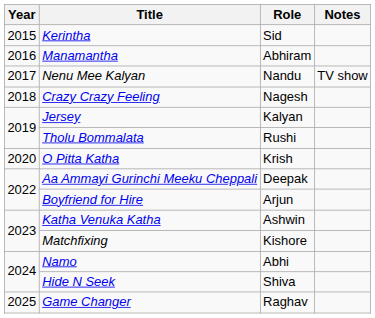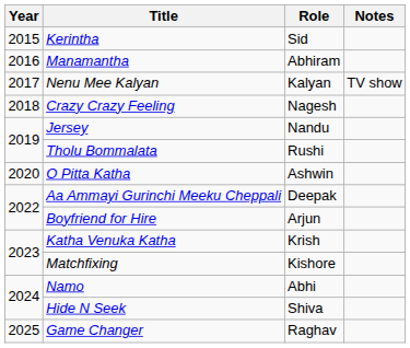 <table class="wikitable sortable">
 <tr>
 <th>Year</th>
 <th>Title</th>
 <th>Role</th>
 <th class="unsortable">Notes</th>
 </tr>
 <tr>
 <td>2015</td>
 <td><em><a href='#'>Kerintha</a></em></td>
 <td>Sid</td>
 <td></td>
 </tr>
 <tr>
 <td>2016</td>
 <td><em><a href='#'>Manamantha</a></em></td>
 <td>Abhiram</td>
 <td></td>
 </tr>
 <tr>
 <td>2017</td>
 <td><em>Nenu Mee Kalyan</em></td>
-<td>Nandu</td>
+<td>Kalyan</td>
 <td>TV show</td>
 </tr>
 <tr>
 <td>2018</td>
 <td><em><a href='#'>Crazy Crazy Feeling</a></em></td>
 <td>Nagesh</td>
 <td></td>
 </tr>
 <tr>
 <td rowspan="2">2019</td>
 <td><em><a href='#'>Jersey</a></em></td>
-<td>Kalyan</td>
+<td>Nandu</td>
 <td></td>
 </tr>
 <tr>
 <td><em><a href='#'>Tholu Bommalata</a></em></td>
 <td>Rushi</td>
 <td></td>
 </tr>
 <tr>
 <td>2020</td>
 <td><em><a href='#'>O Pitta Katha</a></em></td>
-<td>Krish</td>
+<td>Ashwin</td>
 <td></td>
 </tr>
 <tr>
 <td rowspan="2">2022</td>
 <td><em><a href='#'>Aa Ammayi Gurinchi Meeku Cheppali</a></em></td>
 <td>Deepak</td>
 <td></td>
 </tr>
 <tr>
 <td><em><a href='#'>Boyfriend for Hire</a></em></td>
 <td>Arjun</td>
 <td></td>
 </tr>
 <tr>
 <td rowspan="2">2023</td>
 <td><em><a href='#'>Katha Venuka Katha</a></em></td>
-<td>Ashwin</td>
+<td>Krish</td>
 <td></td>
 </tr>
 <tr>
 <td><em>Matchfixing</em></td>
 <td>Kishore</td>
 <td></td>
 </tr>
 <tr>
 <td rowspan="2">2024</td>
 <td><a href='#'><em>Namo</em></a></td>
 <td>Abhi</td>
 <td></td>
 </tr>
 <tr>
 <td><em><a href='#'>Hide N Seek</a></em></td>
 <td>Shiva</td>
 <td></td>
 </tr>
 <tr>
 <td>2025</td>
 <td><em><a href='#'>Game Changer</a></em></td>
 <td>Raghav</td>
 <td></td>
 </tr>
 </table>
